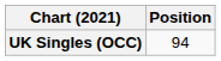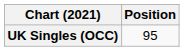 <table class="wikitable plainrowheaders" style="text-align:center">
 <tr>
 <th>Chart (2021)</th>
 <th>Position</th>
 </tr>
 <tr>
 <th scope="row">UK Singles (OCC)</th>
-<td>94</td>
+<td>95</td>
 </tr>
 </table>
